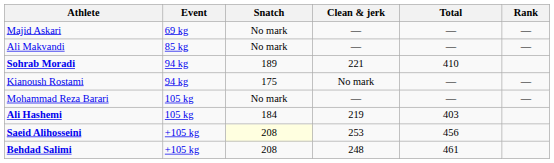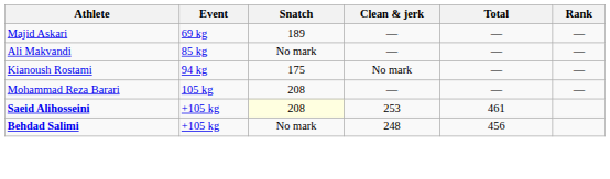 <table class="wikitable" width="60%" style="text-align:center; font-size:90%">
 <tr>
 <th width="20%">Athlete</th>
 <th width="8%">Event</th>
 <th width="11%">Snatch</th>
 <th width="11%">Clean & jerk</th>
 <th width="13%">Total</th>
 <th width="6%">Rank</th>
 </tr>
 <tr>
 <td align=left><a href='#'>Majid Askari</a></td>
 <td align=left><a href='#'>69 kg</a></td>
-<td>No mark</td>
+<td>189 </td>
 <td>—</td>
 <td>—</td>
 <td><strong>—</strong></td>
 </tr>
 <tr>
 <td align=left><a href='#'>Ali Makvandi</a></td>
 <td align=left><a href='#'>85 kg</a></td>
 <td>No mark</td>
 <td>—</td>
 <td>—</td>
 <td><strong>—</strong></td>
 </tr>
 <tr>
-<td align=left><strong><a href='#'>Sohrab Moradi</a></strong></td>
-<td align=left><a href='#'>94 kg</a></td>
-<td>189 </td>
-<td>221</td>
-<td>410 </td>
-<td></td>
-</tr>
-<tr>
 <td align=left><a href='#'>Kianoush Rostami</a></td>
 <td align=left><a href='#'>94 kg</a></td>
 <td>175</td>
 <td>No mark</td>
 <td>—</td>
 <td><strong>—</strong></td>
 </tr>
 <tr>
 <td align=left><a href='#'>Mohammad Reza Barari</a></td>
 <td align=left><a href='#'>105 kg</a></td>
-<td>No mark</td>
+<td>208</td>
 <td>—</td>
 <td>—</td>
 <td><strong>—</strong></td>
-</tr>
-<tr>
-<td align=left><strong><a href='#'>Ali Hashemi</a></strong></td>
-<td align=left><a href='#'>105 kg</a></td>
-<td>184</td>
-<td>219</td>
-<td>403</td>
-<td></td>
 </tr>
 <tr>
 <td align=left><strong><a href='#'>Saeid Alihosseini</a></strong></td>
 <td align=left><a href='#'>+105 kg</a></td>
 <td style="background: lightyellow;">208</td>
 <td>253</td>
-<td>456</td>
+<td>461</td>
 <td></td>
 </tr>
 <tr>
 <td align=left><strong><a href='#'>Behdad Salimi</a></strong></td>
 <td align=left><a href='#'>+105 kg</a></td>
-<td>208</td>
+<td>No mark</td>
 <td>248</td>
-<td>461</td>
+<td>456</td>
 <td></td>
 </tr>
 </table>
